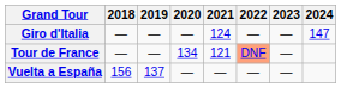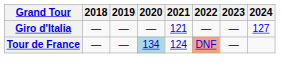 <table class="wikitable plainrowheaders">
 <tr>
 <th scope="col"><a href='#'>Grand Tour</a></th>
 <th scope="col">2018</th>
 <th scope="col">2019</th>
 <th scope="col">2020</th>
 <th scope="col">2021</th>
 <th scope="col">2022</th>
 <th>2023</th>
 <th>2024</th>
 </tr>
 <tr style="text-align:center;">
 <th scope="row"> <a href='#'>Giro d'Italia</a></th>
 <td>—</td>
 <td>—</td>
 <td>—</td>
-<td><a href='#'>124</a></td>
+<td><a href='#'>121</a></td>
 <td>—</td>
 <td>—</td>
-<td><a href='#'>147</a></td>
+<td><a href='#'>127</a></td>
 </tr>
 <tr style="text-align:center;">
 <th scope="row"> <a href='#'>Tour de France</a></th>
 <td>—</td>
 <td>—</td>
-<td><a href='#'>134</a></td>
-<td><a href='#'>121</a></td>
+<td style="background: lightblue;"><a href='#'>134</a></td>
+<td><a href='#'>124</a></td>
 <td style="background: lightsalmon;"><a href='#'>DNF</a></td>
 <td>—</td>
 <td></td>
 </tr>
-<tr style="text-align:center;">
-<th scope="row"> <a href='#'>Vuelta a España</a></th>
-<td><a href='#'>156</a></td>
-<td><a href='#'>137</a></td>
-<td>—</td>
-<td>—</td>
-<td>—</td>
-<td>—</td>
-<td></td>
-</tr>
 </table>
